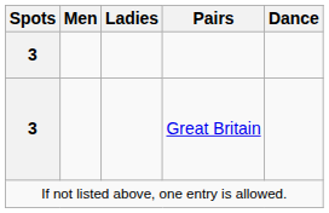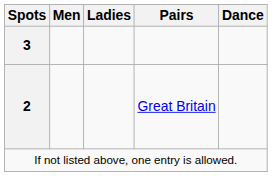 <table class="wikitable">
 <tr>
 <th>Spots</th>
 <th>Men</th>
 <th>Ladies</th>
 <th>Pairs</th>
 <th>Dance</th>
 </tr>
 <tr>
 <th>3</th>
 <td valign="top"></td>
 <td valign="top"> <br> </td>
 <td valign="top"> <br> </td>
 <td valign="top"> <br>  <br> </td>
 </tr>
 <tr>
-<th>3</th>
+<th>2</th>
 <td valign="top"> <br>  <br>  <br>  <br>  <br> </td>
 <td valign="top"> <br>  <br>  <br> </td>
 <td valign="top"> <br>  <br>  <a href='#'>Great Britain</a> <br> </td>
 <td valign="top"> <br>  <br>  <br> </td>
 </tr>
 <tr>
 <td colspan=5 align=center><small> If not listed above, one entry is allowed. </small></td>
 </tr>
 </table>
